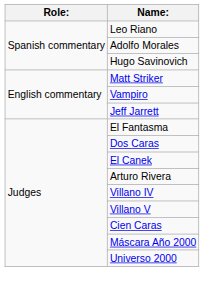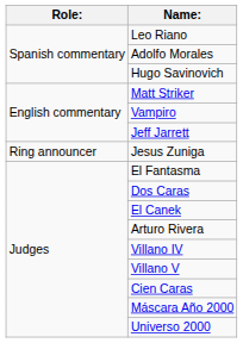 <table class=wikitable style="font-size:90%; margin: 0.5em 0 0.5em 1em; float: right; clear: right;">
 <tr>
 <th>Role:</th>
 <th>Name:</th>
 </tr>
 <tr>
 <td rowspan=3>Spanish commentary</td>
 <td>Leo Riano</td>
 </tr>
 <tr>
 <td>Adolfo Morales</td>
 </tr>
 <tr>
 <td>Hugo Savinovich</td>
 </tr>
 <tr>
 <td rowspan=3>English commentary</td>
 <td><a href='#'>Matt Striker</a></td>
 </tr>
 <tr>
 <td><a href='#'>Vampiro</a></td>
 </tr>
 <tr>
 <td><a href='#'>Jeff Jarrett</a><br></td>
+</tr>
+<tr>
+<td>Ring announcer</td>
+<td>Jesus Zuniga</td>
 </tr>
 <tr>
 <td rowspan=9>Judges</td>
 <td>El Fantasma</td>
 </tr>
 <tr>
 <td><a href='#'>Dos Caras</a></td>
 </tr>
 <tr>
 <td><a href='#'>El Canek</a></td>
 </tr>
 <tr>
 <td>Arturo Rivera</td>
 </tr>
 <tr>
 <td><a href='#'>Villano IV</a></td>
 </tr>
 <tr>
 <td><a href='#'>Villano V</a></td>
 </tr>
 <tr>
 <td><a href='#'>Cien Caras</a></td>
 </tr>
 <tr>
 <td><a href='#'>Máscara Año 2000</a></td>
 </tr>
 <tr>
 <td><a href='#'>Universo 2000</a></td>
 </tr>
 </table>
